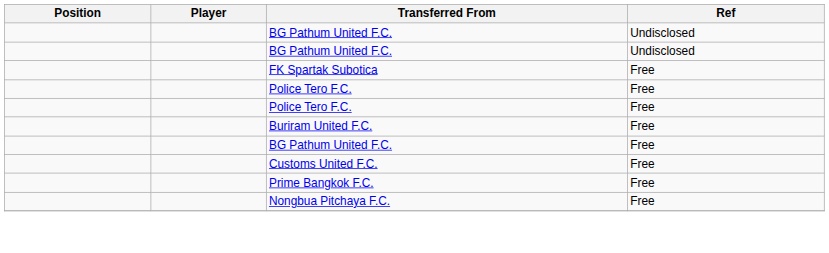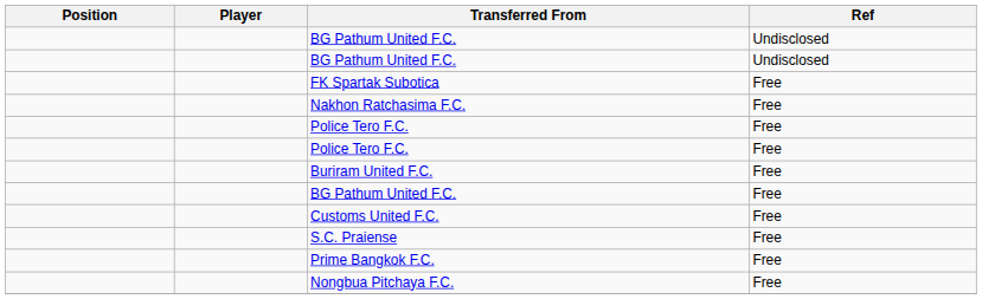 <table class="wikitable sortable" style="width:70%; text-align:center; font-size:100%; text-align:left;">
 <tr>
 <th><strong>Position</strong></th>
 <th><strong>Player</strong></th>
 <th><strong>Transferred From</strong></th>
 <th><strong>Ref</strong></th>
 </tr>
 <tr>
 <td></td>
 <td></td>
 <td> <a href='#'>BG Pathum United F.C.</a></td>
 <td>Undisclosed </td>
 </tr>
 <tr>
 <td></td>
 <td></td>
 <td> <a href='#'>BG Pathum United F.C.</a></td>
 <td>Undisclosed </td>
 </tr>
 <tr>
 <td></td>
 <td></td>
 <td> <a href='#'>FK Spartak Subotica</a></td>
+<td>Free </td>
+</tr>
+<tr>
+<td></td>
+<td></td>
+<td> <a href='#'>Nakhon Ratchasima F.C.</a></td>
 <td>Free </td>
 </tr>
 <tr>
 <td></td>
 <td></td>
 <td> <a href='#'>Police Tero F.C.</a></td>
 <td>Free </td>
 </tr>
 <tr>
 <td></td>
 <td></td>
 <td> <a href='#'>Police Tero F.C.</a></td>
 <td>Free </td>
 </tr>
 <tr>
 <td></td>
 <td></td>
 <td> <a href='#'>Buriram United F.C.</a></td>
 <td>Free </td>
 </tr>
 <tr>
 <td></td>
 <td></td>
 <td> <a href='#'>BG Pathum United F.C.</a></td>
 <td>Free </td>
 </tr>
 <tr>
 <td></td>
 <td></td>
 <td> <a href='#'>Customs United F.C.</a></td>
 <td>Free </td>
 </tr>
 <tr>
 <td></td>
 <td></td>
+<td> <a href='#'>S.C. Praiense</a></td>
+<td>Free </td>
+</tr>
+<tr>
+<td></td>
+<td></td>
 <td> <a href='#'>Prime Bangkok F.C.</a></td>
 <td>Free</td>
 </tr>
 <tr>
 <td></td>
 <td></td>
 <td> <a href='#'>Nongbua Pitchaya F.C.</a></td>
 <td>Free </td>
 </tr>
 <tr>
 </tr>
 </table>
